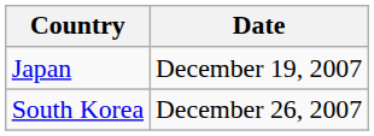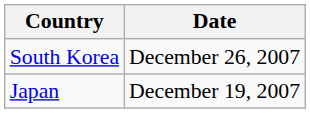 <table class="wikitable">
 <tr>
 <th>Country</th>
 <th>Date</th>
 </tr>
 <tr>
+<td><a href='#'>South Korea</a></td>
+<td>December 26, 2007</td>
+</tr>
+<tr>
 <td><a href='#'>Japan</a></td>
 <td>December 19, 2007</td>
 </tr>
-<tr>
-<td><a href='#'>South Korea</a></td>
-<td>December 26, 2007</td>
-</tr>
 </table>
